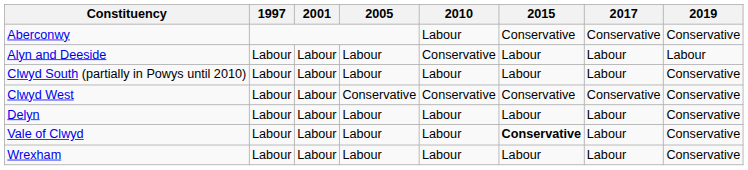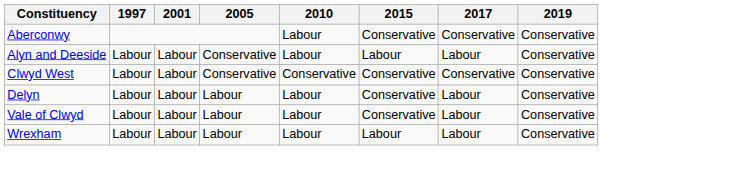 <table class="wikitable">
 <tr>
 <th>Constituency</th>
 <th>1997</th>
 <th>2001</th>
 <th>2005</th>
 <th>2010</th>
 <th>2015</th>
 <th>2017</th>
 <th>2019</th>
 </tr>
 <tr>
 <td><a href='#'>Aberconwy</a></td>
 <td colspan="3"></td>
 <td bgcolor=>Labour</td>
 <td bgcolor=>Conservative</td>
 <td bgcolor=>Conservative</td>
 <td bgcolor=>Conservative</td>
 </tr>
 <tr>
 <td><a href='#'>Alyn and Deeside</a></td>
 <td bgcolor=>Labour</td>
 <td bgcolor=>Labour</td>
-<td bgcolor=>Labour</td>
 <td bgcolor=>Conservative</td>
-<td bgcolor=>Labour</td>
-<td bgcolor=>Labour</td>
-<td bgcolor=>Labour</td>
-</tr>
-<tr>
-<td><a href='#'>Clwyd South</a> (partially in Powys until 2010)</td>
-<td bgcolor=>Labour</td>
-<td bgcolor=>Labour</td>
-<td bgcolor=>Labour</td>
 <td bgcolor=>Labour</td>
 <td bgcolor=>Labour</td>
 <td bgcolor=>Labour</td>
 <td bgcolor=>Conservative</td>
 </tr>
 <tr>
 <td><a href='#'>Clwyd West</a></td>
 <td bgcolor=>Labour</td>
 <td bgcolor=>Labour</td>
 <td bgcolor=>Conservative</td>
 <td bgcolor=>Conservative</td>
 <td bgcolor=>Conservative</td>
 <td bgcolor=>Conservative</td>
 <td bgcolor=>Conservative</td>
 </tr>
 <tr>
 <td><a href='#'>Delyn</a></td>
 <td bgcolor=>Labour</td>
 <td bgcolor=>Labour</td>
 <td bgcolor=>Labour</td>
 <td bgcolor=>Labour</td>
-<td bgcolor=>Labour</td>
+<td bgcolor=>Conservative</td>
 <td bgcolor=>Labour</td>
 <td bgcolor=>Conservative</td>
 </tr>
 <tr>
 <td><a href='#'>Vale of Clwyd</a></td>
 <td bgcolor=>Labour</td>
 <td bgcolor=>Labour</td>
 <td bgcolor=>Labour</td>
 <td bgcolor=>Labour</td>
-<td bgcolor=><strong>Conservative</strong></td>
+<td bgcolor=>Conservative</td>
 <td bgcolor=>Labour</td>
 <td bgcolor=>Conservative</td>
 </tr>
 <tr>
 <td><a href='#'>Wrexham</a></td>
 <td bgcolor=>Labour</td>
 <td bgcolor=>Labour</td>
 <td bgcolor=>Labour</td>
 <td bgcolor=>Labour</td>
 <td bgcolor=>Labour</td>
 <td bgcolor=>Labour</td>
 <td bgcolor=>Conservative</td>
 </tr>
 </table>
